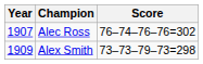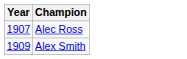 <table class="wikitable">
 <tr>
 <th>Year</th>
 <th>Champion</th>
-<th>Score</th>
 </tr>
 <tr>
 <td><a href='#'>1907</a></td>
 <td> <a href='#'>Alec Ross</a></td>
-<td>76–74–76–76=302</td>
 </tr>
 <tr>
 <td><a href='#'>1909</a></td>
 <td> <a href='#'>Alex Smith</a></td>
-<td>73–73–79–73=298</td>
 </tr>
 </table>
